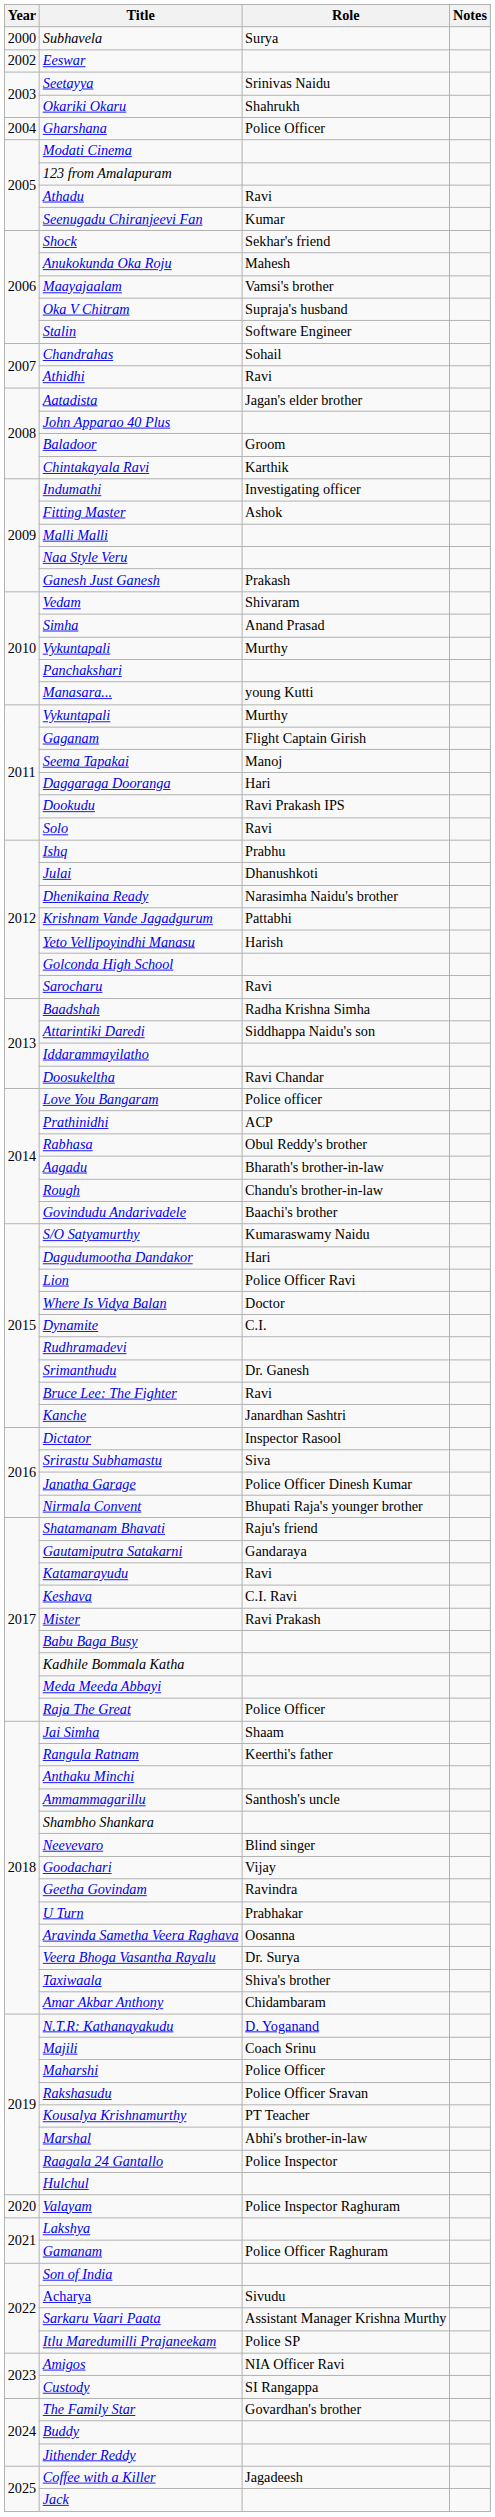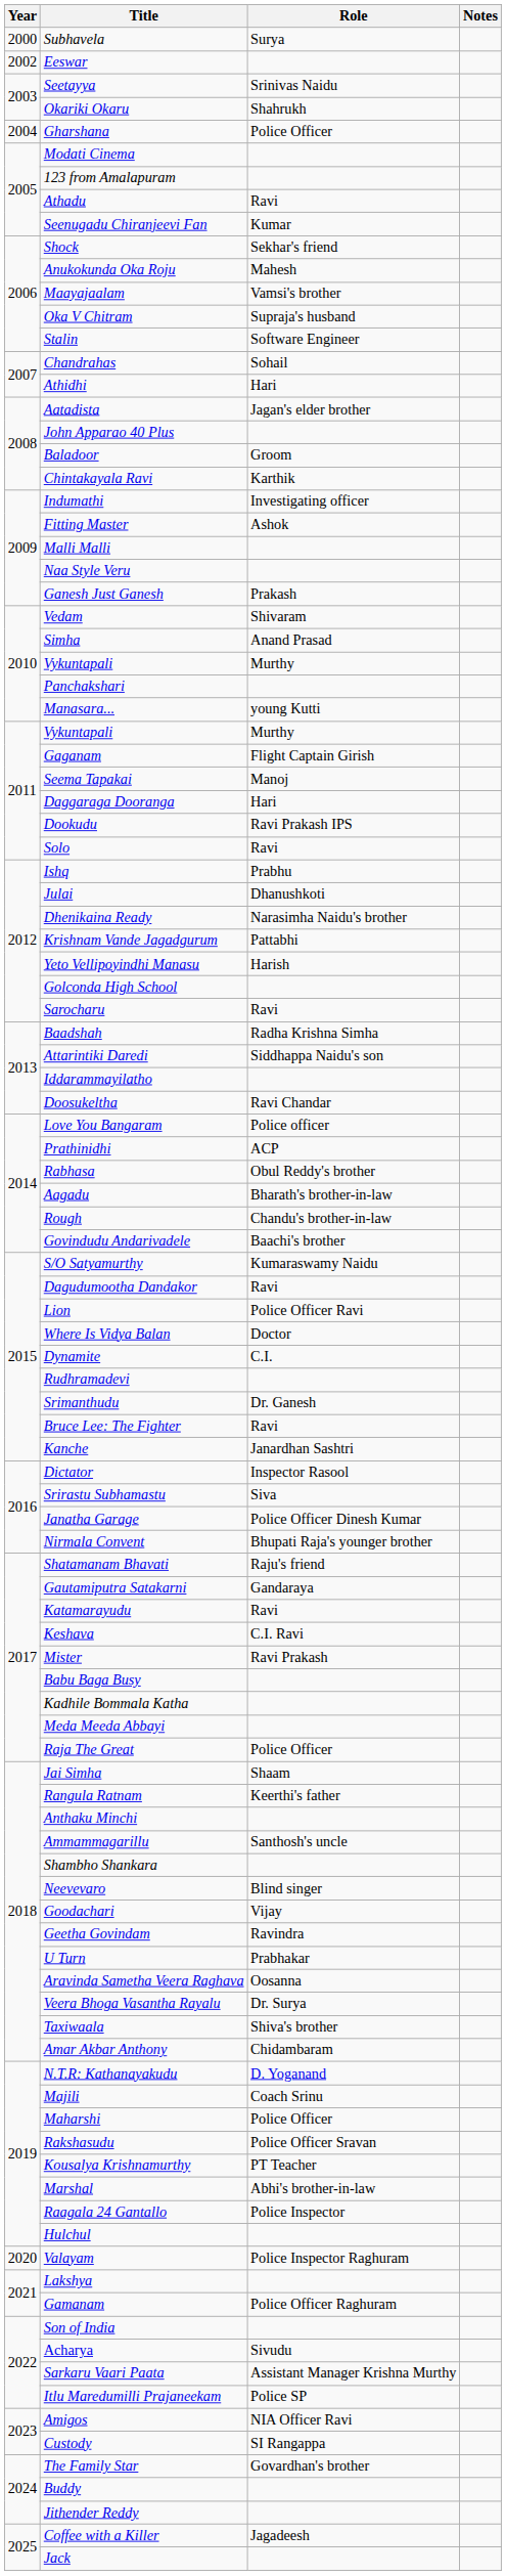 <table class="wikitable sortable">
 <tr>
 <th>Year</th>
 <th>Title</th>
 <th>Role</th>
 <th>Notes</th>
 </tr>
 <tr>
 <td>2000</td>
 <td><em>Subhavela</em></td>
 <td>Surya</td>
 <td></td>
 </tr>
 <tr>
 <td>2002</td>
 <td><em><a href='#'>Eeswar</a></em></td>
 <td></td>
 <td></td>
 </tr>
 <tr>
 <td rowspan="2">2003</td>
 <td><em><a href='#'>Seetayya</a></em></td>
 <td>Srinivas Naidu</td>
 <td></td>
 </tr>
 <tr>
 <td><em><a href='#'>Okariki Okaru</a></em></td>
 <td>Shahrukh</td>
 <td></td>
 </tr>
 <tr>
 <td rowspan="1">2004</td>
 <td><em><a href='#'>Gharshana</a></em></td>
 <td>Police Officer</td>
 <td></td>
 </tr>
 <tr>
 <td rowspan="4">2005</td>
 <td><em><a href='#'>Modati Cinema</a></em></td>
 <td></td>
 <td></td>
 </tr>
 <tr>
 <td><em>123 from Amalapuram</em></td>
 <td></td>
 <td></td>
 </tr>
 <tr>
 <td><em><a href='#'>Athadu</a></em></td>
 <td>Ravi</td>
 <td></td>
 </tr>
 <tr>
 <td><em><a href='#'>Seenugadu Chiranjeevi Fan</a></em></td>
 <td>Kumar</td>
 <td></td>
 </tr>
 <tr>
 <td rowspan="5">2006</td>
 <td><em><a href='#'>Shock</a></em></td>
 <td>Sekhar's friend</td>
 <td></td>
 </tr>
 <tr>
 <td><em><a href='#'>Anukokunda Oka Roju</a></em></td>
 <td>Mahesh</td>
 <td></td>
 </tr>
 <tr>
 <td><em><a href='#'>Maayajaalam</a></em></td>
 <td>Vamsi's brother</td>
 <td></td>
 </tr>
 <tr>
 <td><em><a href='#'>Oka V Chitram</a></em></td>
 <td>Supraja's husband</td>
 <td></td>
 </tr>
 <tr>
 <td><em><a href='#'>Stalin</a></em></td>
 <td>Software Engineer</td>
 <td></td>
 </tr>
 <tr>
 <td rowspan="2">2007</td>
 <td><em><a href='#'>Chandrahas</a></em></td>
 <td>Sohail</td>
 <td></td>
 </tr>
 <tr>
 <td><em><a href='#'>Athidhi</a></em></td>
-<td>Ravi</td>
+<td>Hari</td>
 <td></td>
 </tr>
 <tr>
 <td rowspan="4">2008</td>
 <td><em><a href='#'>Aatadista</a></em></td>
 <td>Jagan's elder brother</td>
 <td></td>
 </tr>
 <tr>
 <td><em><a href='#'>John Apparao 40 Plus</a></em></td>
 <td></td>
 <td></td>
 </tr>
 <tr>
 <td><em><a href='#'>Baladoor</a></em></td>
 <td>Groom</td>
 <td></td>
 </tr>
 <tr>
 <td><em><a href='#'>Chintakayala Ravi</a></em></td>
 <td>Karthik</td>
 <td></td>
 </tr>
 <tr>
 <td rowspan="5">2009</td>
 <td><em><a href='#'>Indumathi</a></em></td>
 <td>Investigating officer</td>
 <td></td>
 </tr>
 <tr>
 <td><em><a href='#'>Fitting Master</a></em></td>
 <td>Ashok</td>
 <td></td>
 </tr>
 <tr>
 <td><em><a href='#'>Malli Malli</a></em></td>
 <td></td>
 <td></td>
 </tr>
 <tr>
 <td><em><a href='#'>Naa Style Veru</a></em></td>
 <td></td>
 <td></td>
 </tr>
 <tr>
 <td><em><a href='#'>Ganesh Just Ganesh</a></em></td>
 <td>Prakash</td>
 <td></td>
 </tr>
 <tr>
 <td rowspan="5">2010</td>
 <td><em><a href='#'>Vedam</a></em></td>
 <td>Shivaram</td>
 <td></td>
 </tr>
 <tr>
 <td><em><a href='#'>Simha</a></em></td>
 <td>Anand Prasad</td>
 <td></td>
 </tr>
 <tr>
 <td><em><a href='#'>Vykuntapali</a></em></td>
 <td>Murthy</td>
 <td></td>
 </tr>
 <tr>
 <td><em><a href='#'>Panchakshari</a></em></td>
 <td></td>
 <td></td>
 </tr>
 <tr>
 <td><em><a href='#'>Manasara...</a></em></td>
 <td>young Kutti</td>
 <td></td>
 </tr>
 <tr>
 <td rowspan="6">2011</td>
 <td><em><a href='#'>Vykuntapali</a></em></td>
 <td>Murthy</td>
 <td></td>
 </tr>
 <tr>
 <td><em><a href='#'>Gaganam</a></em></td>
 <td>Flight Captain Girish</td>
 <td></td>
 </tr>
 <tr>
 <td><em><a href='#'>Seema Tapakai</a></em></td>
 <td>Manoj</td>
 <td></td>
 </tr>
 <tr>
 <td><em><a href='#'>Daggaraga Dooranga</a></em></td>
 <td>Hari</td>
 <td></td>
 </tr>
 <tr>
 <td><em><a href='#'>Dookudu</a></em></td>
 <td>Ravi Prakash IPS</td>
 <td></td>
 </tr>
 <tr>
 <td><em><a href='#'>Solo</a></em></td>
 <td>Ravi</td>
 <td></td>
 </tr>
 <tr>
 <td rowspan="7">2012</td>
 <td><em><a href='#'>Ishq</a></em></td>
 <td>Prabhu</td>
 <td></td>
 </tr>
 <tr>
 <td><em><a href='#'>Julai</a></em></td>
 <td>Dhanushkoti</td>
 <td></td>
 </tr>
 <tr>
 <td><em><a href='#'>Dhenikaina Ready</a></em></td>
 <td>Narasimha Naidu's brother</td>
 <td></td>
 </tr>
 <tr>
 <td><em><a href='#'>Krishnam Vande Jagadgurum</a></em></td>
 <td>Pattabhi</td>
 <td></td>
 </tr>
 <tr>
 <td><em><a href='#'>Yeto Vellipoyindhi Manasu</a></em></td>
 <td>Harish</td>
 <td></td>
 </tr>
 <tr>
 <td><em><a href='#'>Golconda High School</a></em></td>
 <td></td>
 <td></td>
 </tr>
 <tr>
 <td><em><a href='#'>Sarocharu</a></em></td>
 <td>Ravi</td>
 <td></td>
 </tr>
 <tr>
 <td rowspan="4">2013</td>
 <td><em><a href='#'>Baadshah</a></em></td>
 <td>Radha Krishna Simha</td>
 <td></td>
 </tr>
 <tr>
 <td><em><a href='#'>Attarintiki Daredi</a></em></td>
 <td>Siddhappa Naidu's son</td>
 <td></td>
 </tr>
 <tr>
 <td><em><a href='#'>Iddarammayilatho</a></em></td>
 <td></td>
 <td></td>
 </tr>
 <tr>
 <td><em><a href='#'>Doosukeltha</a></em></td>
 <td>Ravi Chandar</td>
 <td></td>
 </tr>
 <tr>
 <td rowspan="6">2014</td>
 <td><em><a href='#'>Love You Bangaram</a></em></td>
 <td>Police officer</td>
 <td></td>
 </tr>
 <tr>
 <td><em><a href='#'>Prathinidhi</a></em></td>
 <td>ACP</td>
 <td></td>
 </tr>
 <tr>
 <td><em><a href='#'>Rabhasa</a></em></td>
 <td>Obul Reddy's brother</td>
 <td></td>
 </tr>
 <tr>
 <td><em><a href='#'>Aagadu</a></em></td>
 <td>Bharath's brother-in-law</td>
 <td></td>
 </tr>
 <tr>
 <td><em><a href='#'>Rough</a></em></td>
 <td>Chandu's brother-in-law</td>
 <td></td>
 </tr>
 <tr>
 <td><em><a href='#'>Govindudu Andarivadele</a></em></td>
 <td>Baachi's brother</td>
 <td></td>
 </tr>
 <tr>
 <td rowspan="9">2015</td>
 <td><em><a href='#'>S/O Satyamurthy</a></em></td>
 <td>Kumaraswamy Naidu</td>
 <td></td>
 </tr>
 <tr>
 <td><em><a href='#'>Dagudumootha Dandakor</a></em></td>
-<td>Hari</td>
+<td>Ravi</td>
 <td></td>
 </tr>
 <tr>
 <td><em><a href='#'>Lion</a></em></td>
 <td>Police Officer Ravi</td>
 <td></td>
 </tr>
 <tr>
 <td><em><a href='#'>Where Is Vidya Balan</a></em></td>
 <td>Doctor</td>
 <td></td>
 </tr>
 <tr>
 <td><em><a href='#'>Dynamite</a></em></td>
 <td>C.I.</td>
 <td></td>
 </tr>
 <tr>
 <td><em><a href='#'>Rudhramadevi</a></em></td>
 <td></td>
 <td></td>
 </tr>
 <tr>
 <td><em><a href='#'>Srimanthudu</a></em></td>
 <td>Dr. Ganesh</td>
 <td></td>
 </tr>
 <tr>
 <td><em><a href='#'>Bruce Lee: The Fighter</a></em></td>
 <td>Ravi</td>
 <td></td>
 </tr>
 <tr>
 <td><em><a href='#'>Kanche</a></em></td>
 <td>Janardhan Sashtri</td>
 <td></td>
 </tr>
 <tr>
 <td rowspan="4">2016</td>
 <td><em><a href='#'>Dictator</a></em></td>
 <td>Inspector Rasool</td>
 <td></td>
 </tr>
 <tr>
 <td><em><a href='#'>Srirastu Subhamastu</a></em></td>
 <td>Siva</td>
 <td></td>
 </tr>
 <tr>
 <td><em><a href='#'>Janatha Garage</a></em></td>
 <td>Police Officer Dinesh Kumar</td>
 <td></td>
 </tr>
 <tr>
 <td><em><a href='#'>Nirmala Convent</a></em></td>
 <td>Bhupati Raja's younger brother</td>
 <td></td>
 </tr>
 <tr>
 <td rowspan="9">2017</td>
 <td><em><a href='#'>Shatamanam Bhavati</a></em></td>
 <td>Raju's friend</td>
 <td></td>
 </tr>
 <tr>
 <td><em><a href='#'>Gautamiputra Satakarni</a></em></td>
 <td>Gandaraya</td>
 <td></td>
 </tr>
 <tr>
 <td><em><a href='#'>Katamarayudu</a></em></td>
 <td>Ravi</td>
 <td></td>
 </tr>
 <tr>
 <td><em><a href='#'>Keshava</a></em></td>
 <td>C.I. Ravi</td>
 <td></td>
 </tr>
 <tr>
 <td><em><a href='#'>Mister</a></em></td>
 <td>Ravi Prakash</td>
 <td></td>
 </tr>
 <tr>
 <td><em><a href='#'>Babu Baga Busy</a></em></td>
 <td></td>
 <td></td>
 </tr>
 <tr>
 <td><em>Kadhile Bommala Katha</em></td>
 <td></td>
 <td></td>
 </tr>
 <tr>
 <td><em><a href='#'>Meda Meeda Abbayi</a></em></td>
 <td></td>
 <td></td>
 </tr>
 <tr>
 <td><em><a href='#'>Raja The Great</a></em></td>
 <td>Police Officer</td>
 <td></td>
 </tr>
 <tr>
 <td rowspan="13">2018</td>
 <td><em><a href='#'>Jai Simha</a></em></td>
 <td>Shaam</td>
 <td></td>
 </tr>
 <tr>
 <td><em><a href='#'>Rangula Ratnam</a></em></td>
 <td>Keerthi's father</td>
 <td></td>
 </tr>
 <tr>
 <td><em><a href='#'>Anthaku Minchi</a></em></td>
 <td></td>
 <td></td>
 </tr>
 <tr>
 <td><em><a href='#'>Ammammagarillu</a></em></td>
 <td>Santhosh's uncle</td>
 <td></td>
 </tr>
 <tr>
 <td><em>Shambho Shankara</em></td>
 <td></td>
 <td></td>
 </tr>
 <tr>
 <td><em><a href='#'>Neevevaro</a></em></td>
 <td>Blind singer</td>
 <td></td>
 </tr>
 <tr>
 <td><em><a href='#'>Goodachari</a></em></td>
 <td>Vijay</td>
 <td></td>
 </tr>
 <tr>
 <td><em><a href='#'>Geetha Govindam</a></em></td>
 <td>Ravindra</td>
 <td></td>
 </tr>
 <tr>
 <td><em><a href='#'>U Turn</a></em></td>
 <td>Prabhakar</td>
 <td></td>
 </tr>
 <tr>
 <td><em><a href='#'>Aravinda Sametha Veera Raghava</a></em></td>
 <td>Oosanna</td>
 <td></td>
 </tr>
 <tr>
 <td><em><a href='#'>Veera Bhoga Vasantha Rayalu</a></em></td>
 <td>Dr. Surya</td>
 <td></td>
 </tr>
 <tr>
 <td><em><a href='#'>Taxiwaala</a></em></td>
 <td>Shiva's brother</td>
 <td></td>
 </tr>
 <tr>
 <td><em><a href='#'>Amar Akbar Anthony</a></em></td>
 <td>Chidambaram</td>
 <td></td>
 </tr>
 <tr>
 <td rowspan="8">2019</td>
 <td><em><a href='#'>N.T.R: Kathanayakudu</a></em></td>
 <td><a href='#'>D. Yoganand</a></td>
 <td></td>
 </tr>
 <tr>
 <td><em><a href='#'>Majili</a></em></td>
 <td>Coach Srinu</td>
 <td></td>
 </tr>
 <tr>
 <td><em><a href='#'>Maharshi</a></em></td>
 <td>Police Officer</td>
 <td></td>
 </tr>
 <tr>
 <td><em><a href='#'>Rakshasudu</a></em></td>
 <td>Police Officer Sravan</td>
 <td></td>
 </tr>
 <tr>
 <td><em><a href='#'>Kousalya Krishnamurthy</a></em></td>
 <td>PT Teacher</td>
 <td></td>
 </tr>
 <tr>
 <td><em><a href='#'>Marshal</a></em></td>
 <td>Abhi's brother-in-law</td>
 <td></td>
 </tr>
 <tr>
 <td><em><a href='#'>Raagala 24 Gantallo</a></em></td>
 <td>Police Inspector</td>
 <td></td>
 </tr>
 <tr>
 <td><em><a href='#'>Hulchul</a></em></td>
 <td></td>
 <td></td>
 </tr>
 <tr>
 <td>2020</td>
 <td><em><a href='#'>Valayam</a></em></td>
 <td>Police Inspector Raghuram</td>
 <td></td>
 </tr>
 <tr>
 <td rowspan="2">2021</td>
 <td><a href='#'><em>Lakshya</em></a></td>
 <td></td>
 <td></td>
 </tr>
 <tr>
 <td><a href='#'><em>Gamanam</em></a></td>
 <td>Police Officer Raghuram</td>
 <td></td>
 </tr>
 <tr>
 <td rowspan="4">2022</td>
 <td><a href='#'><em>Son of India</em></a></td>
 <td></td>
 <td></td>
 </tr>
 <tr>
 <td><a href='#'>Acharya</a></td>
 <td>Sivudu</td>
 <td></td>
 </tr>
 <tr>
 <td><em><a href='#'>Sarkaru Vaari Paata</a></em></td>
 <td>Assistant Manager Krishna Murthy</td>
 <td></td>
 </tr>
 <tr>
 <td><em><a href='#'>Itlu Maredumilli Prajaneekam</a></em></td>
 <td>Police SP</td>
 <td></td>
 </tr>
 <tr>
 <td rowspan="2">2023</td>
 <td><em><a href='#'>Amigos</a></em></td>
 <td>NIA Officer Ravi</td>
 <td></td>
 </tr>
 <tr>
 <td><em><a href='#'>Custody</a></em></td>
 <td>SI Rangappa</td>
 <td></td>
 </tr>
 <tr>
 <td rowspan="3">2024</td>
 <td><em><a href='#'>The Family Star</a></em></td>
 <td>Govardhan's brother</td>
 <td></td>
 </tr>
 <tr>
 <td><em><a href='#'>Buddy</a></em></td>
 <td></td>
 <td></td>
 </tr>
 <tr>
 <td><em><a href='#'>Jithender Reddy</a></em></td>
 <td></td>
 <td></td>
 </tr>
 <tr>
 <td rowspan="2">2025</td>
 <td><em><a href='#'>Coffee with a Killer</a></em></td>
 <td>Jagadeesh</td>
 <td></td>
 </tr>
 <tr>
 <td><a href='#'><em>Jack</em></a></td>
 <td></td>
 <td></td>
 </tr>
 </table>
